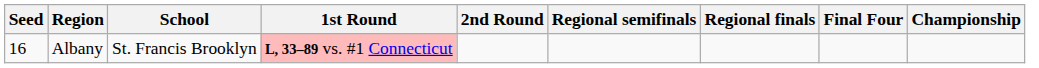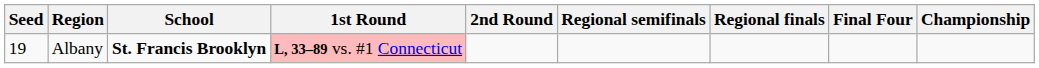 <table class="sortable wikitable" style="white-space:nowrap; font-size:90%;">
 <tr>
 <th>Seed</th>
 <th>Region</th>
 <th>School</th>
 <th>1st Round</th>
 <th>2nd Round</th>
 <th>Regional semifinals</th>
 <th>Regional finals</th>
 <th>Final Four</th>
 <th>Championship</th>
 </tr>
 <tr>
-<td>16</td>
+<td>19</td>
 <td>Albany</td>
-<td>St. Francis Brooklyn</td>
+<td><strong>St. Francis Brooklyn</strong></td>
 <td style="background:#fbb;"><small><strong>L, 33–89</strong></small> vs. #1 <a href='#'>Connecticut</a></td>
 <td></td>
 <td></td>
 <td></td>
 <td></td>
 <td></td>
 </tr>
 </table>
